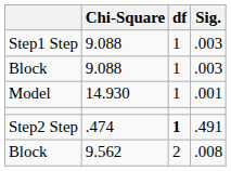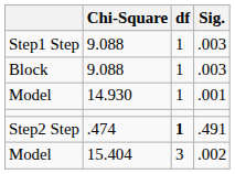 <table class="wikitable">
 <tr>
 <th></th>
 <th>Chi-Square</th>
 <th>df</th>
 <th>Sig.</th>
 </tr>
 <tr>
 <td>Step1  Step</td>
 <td> 9.088</td>
 <td> 1 </td>
 <td> .003 </td>
 </tr>
 <tr>
 <td> Block</td>
 <td> 9.088 </td>
 <td>1 </td>
 <td> .003 </td>
 </tr>
 <tr>
 <td> Model</td>
 <td> 14.930 </td>
 <td> 1 </td>
 <td> .001 </td>
 </tr>
 <tr>
 <td></td>
 <td></td>
 <td></td>
 <td></td>
 </tr>
 <tr>
 <td>Step2  Step</td>
 <td> .474 </td>
 <td><strong> 1 </strong></td>
 <td> .491 </td>
 </tr>
 <tr>
-<td> Block</td>
-<td> 9.562 </td>
-<td> 2 </td>
-<td> .008 </td>
+<td> Model</td>
+<td> 15.404 </td>
+<td> 3 </td>
+<td> .002 </td>
 </tr>
 </table>
